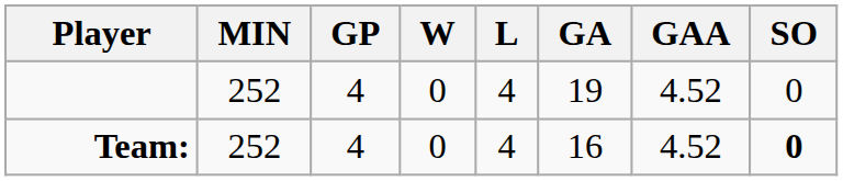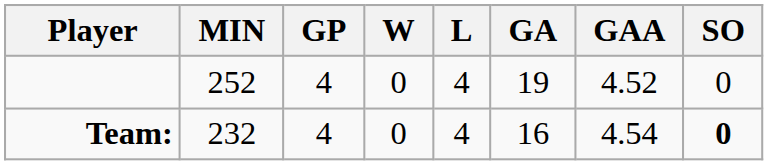 <table class="wikitable sortable" width="60%">
 <tr>
 <th bgcolor="#DDDDFF" width="10%">Player</th>
 <th width="3%" bgcolor="#DDDDFF" title="Minutes played">MIN</th>
 <th width="3%" bgcolor="#DDDDFF" title="Games played in">GP</th>
 <th width="3%" bgcolor="#DDDDFF" title="Wins">W</th>
 <th width="3%" bgcolor="#DDDDFF"title="Losses">L</th>
 <th width="3%" bgcolor="#DDDDFF" title="Goals against">GA</th>
 <th width="3%" bgcolor="#DDDDFF" title="Goals against average">GAA</th>
 <th width="3%" bgcolor="#DDDDFF" title="Shut-outs">SO</th>
 </tr>
 <tr align="center">
 <td align="right"></td>
 <td>252</td>
 <td>4</td>
 <td>0</td>
 <td>4</td>
 <td>19</td>
 <td>4.52</td>
 <td>0</td>
 </tr>
 <tr align="center">
 <td align="right"><strong>Team:</strong></td>
-<td>252</td>
+<td>232</td>
 <td>4</td>
 <td>0</td>
 <td>4</td>
 <td>16</td>
-<td>4.52</td>
+<td>4.54</td>
 <td><strong>0</strong></td>
 </tr>
 </table>
